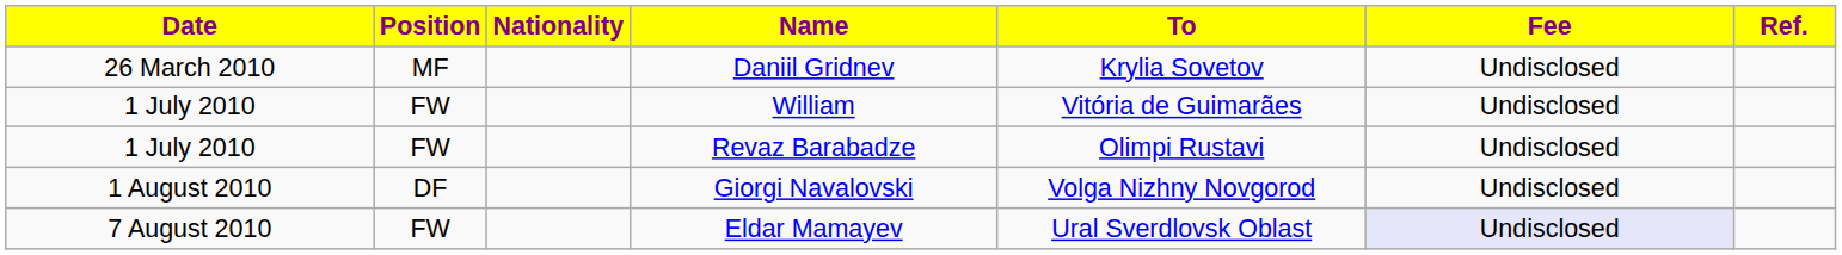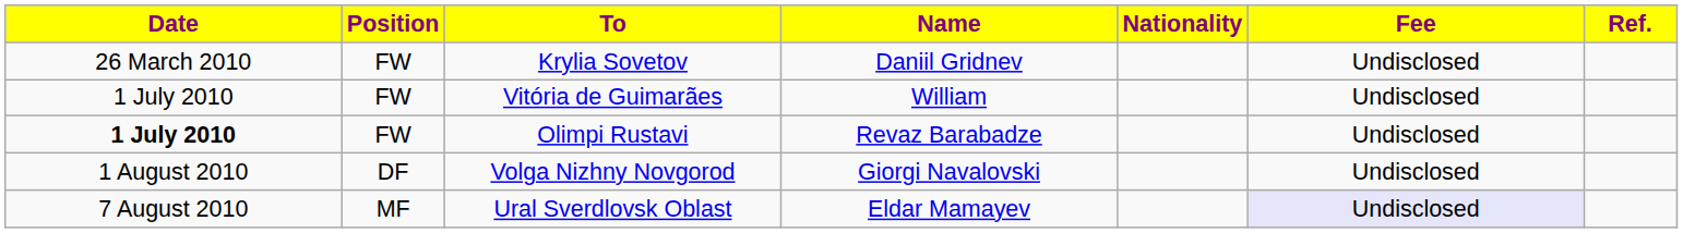 <table class="wikitable"  style="text-align:center; font-size:90%; ">
 <tr>
 <th style="background:#ffff00; color:purple; width:200px;">Date</th>
 <th style="background:#ffff00; color:purple; width:50px;">Position</th>
+<th style="background:#ffff00; color:purple; width:200px;">To</th>
+<th style="background:#ffff00; color:purple; width:200px;">Name</th>
 <th style="background:#ffff00; color:purple; width:50px;">Nationality</th>
-<th style="background:#ffff00; color:purple; width:200px;">Name</th>
-<th style="background:#ffff00; color:purple; width:200px;">To</th>
 <th style="background:#ffff00; color:purple; width:200px;">Fee</th>
 <th style="background:#ffff00; color:purple; width:50px;">Ref.</th>
 </tr>
 <tr>
 <td>26 March 2010</td>
-<td>MF</td>
+<td>FW</td>
+<td><a href='#'>Krylia Sovetov</a></td>
+<td><a href='#'>Daniil Gridnev</a></td>
 <td></td>
-<td><a href='#'>Daniil Gridnev</a></td>
-<td><a href='#'>Krylia Sovetov</a></td>
 <td>Undisclosed</td>
 <td></td>
 </tr>
 <tr>
 <td>1 July 2010</td>
 <td>FW</td>
+<td><a href='#'>Vitória de Guimarães</a></td>
+<td><a href='#'>William</a></td>
 <td></td>
-<td><a href='#'>William</a></td>
-<td><a href='#'>Vitória de Guimarães</a></td>
 <td>Undisclosed</td>
 <td></td>
 </tr>
 <tr>
-<td>1 July 2010</td>
+<td><strong>1 July 2010</strong></td>
 <td>FW</td>
+<td><a href='#'>Olimpi Rustavi</a></td>
+<td><a href='#'>Revaz Barabadze</a></td>
 <td></td>
-<td><a href='#'>Revaz Barabadze</a></td>
-<td><a href='#'>Olimpi Rustavi</a></td>
 <td>Undisclosed</td>
 <td></td>
 </tr>
 <tr>
 <td>1 August 2010</td>
 <td>DF</td>
+<td><a href='#'>Volga Nizhny Novgorod</a></td>
+<td><a href='#'>Giorgi Navalovski</a></td>
 <td></td>
-<td><a href='#'>Giorgi Navalovski</a></td>
-<td><a href='#'>Volga Nizhny Novgorod</a></td>
 <td>Undisclosed</td>
 <td></td>
 </tr>
 <tr>
 <td>7 August 2010</td>
-<td>FW</td>
+<td>MF</td>
+<td><a href='#'>Ural Sverdlovsk Oblast</a></td>
+<td><a href='#'>Eldar Mamayev</a></td>
 <td></td>
-<td><a href='#'>Eldar Mamayev</a></td>
-<td><a href='#'>Ural Sverdlovsk Oblast</a></td>
 <td style="background: lavender;">Undisclosed</td>
 <td></td>
 </tr>
 </table>
